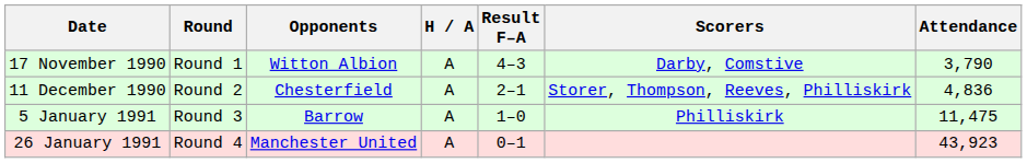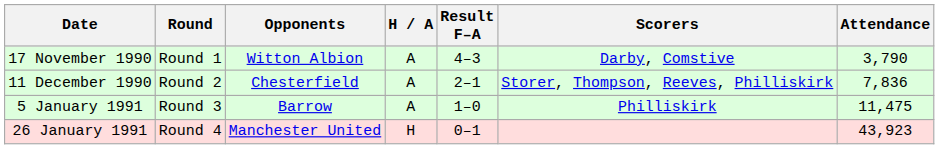 <table class="wikitable" style="text-align:center">
 <tr>
 <th>Date</th>
 <th>Round</th>
 <th>Opponents</th>
 <th>H / A</th>
 <th>Result<br>F–A</th>
 <th>Scorers</th>
 <th>Attendance</th>
 </tr>
 <tr bgcolor="#ddffdd">
 <td>17 November 1990</td>
 <td>Round 1</td>
 <td><a href='#'>Witton Albion</a></td>
 <td>A</td>
 <td>4–3</td>
 <td><a href='#'>Darby</a>, <a href='#'>Comstive</a></td>
 <td>3,790</td>
 </tr>
 <tr bgcolor="#ddffdd">
 <td>11 December 1990</td>
 <td>Round 2</td>
 <td><a href='#'>Chesterfield</a></td>
 <td>A</td>
 <td>2–1</td>
 <td><a href='#'>Storer</a>, <a href='#'>Thompson</a>, <a href='#'>Reeves</a>, <a href='#'>Philliskirk</a></td>
-<td>4,836</td>
+<td>7,836</td>
 </tr>
 <tr bgcolor="#ddffdd">
 <td>5 January 1991</td>
 <td>Round 3</td>
 <td><a href='#'>Barrow</a></td>
 <td>A</td>
 <td>1–0</td>
 <td><a href='#'>Philliskirk</a></td>
 <td>11,475</td>
 </tr>
 <tr bgcolor="#ffdddd">
 <td>26 January 1991</td>
 <td>Round 4</td>
 <td><a href='#'>Manchester United</a></td>
-<td>A</td>
+<td>H</td>
 <td>0–1</td>
 <td></td>
 <td>43,923</td>
 </tr>
 </table>
